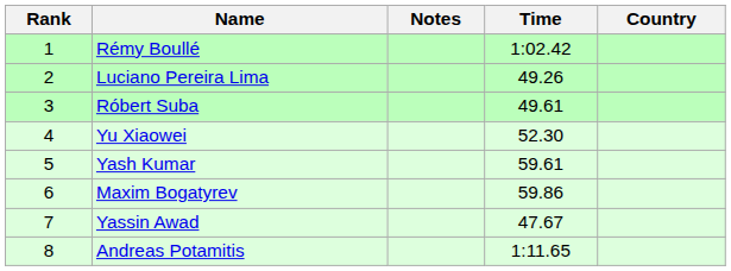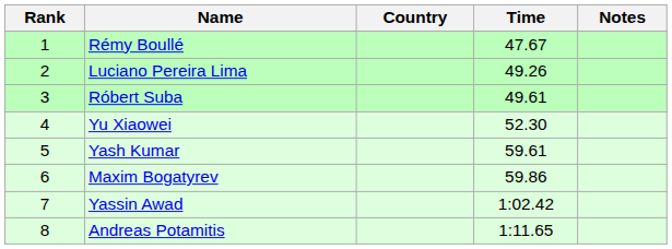 <table class="wikitable" style="text-align:center;width: 50%">
 <tr>
 <th>Rank</th>
 <th>Name</th>
+<th>Country</th>
+<th>Time</th>
 <th>Notes</th>
-<th>Time</th>
-<th>Country</th>
 </tr>
 <tr bgcolor=bbffbb>
 <td>1</td>
 <td align="left"><a href='#'>Rémy Boullé</a></td>
+<td align="left"></td>
+<td>47.67</td>
 <td></td>
-<td>1:02.42</td>
-<td align="left"></td>
 </tr>
 <tr bgcolor=bbffbb>
 <td>2</td>
 <td align="left"><a href='#'>Luciano Pereira Lima</a></td>
+<td align="left"></td>
+<td>49.26</td>
 <td></td>
-<td>49.26</td>
-<td align="left"></td>
 </tr>
 <tr bgcolor=bbffbb>
 <td>3</td>
 <td align="left"><a href='#'>Róbert Suba</a></td>
+<td align="left"></td>
+<td>49.61</td>
 <td></td>
-<td>49.61</td>
-<td align="left"></td>
 </tr>
 <tr bgcolor=ddffdd>
 <td>4</td>
 <td align="left"><a href='#'>Yu Xiaowei</a></td>
+<td align="left"></td>
+<td>52.30</td>
 <td></td>
-<td>52.30</td>
-<td align="left"></td>
 </tr>
 <tr bgcolor=ddffdd>
 <td>5</td>
 <td align="left"><a href='#'>Yash Kumar</a></td>
+<td align="left"></td>
+<td>59.61</td>
 <td></td>
-<td>59.61</td>
-<td align="left"></td>
 </tr>
 <tr bgcolor=ddffdd>
 <td>6</td>
 <td align="left"><a href='#'>Maxim Bogatyrev</a></td>
+<td align="left"></td>
+<td>59.86</td>
 <td></td>
-<td>59.86</td>
-<td align="left"></td>
 </tr>
 <tr bgcolor=ddffdd>
 <td>7</td>
 <td align="left"><a href='#'>Yassin Awad</a></td>
+<td align="left"></td>
+<td>1:02.42</td>
 <td></td>
-<td>47.67</td>
-<td align="left"></td>
 </tr>
 <tr bgcolor=ddffdd>
 <td>8</td>
 <td align="left"><a href='#'>Andreas Potamitis</a></td>
+<td align="left"></td>
+<td>1:11.65</td>
 <td></td>
-<td>1:11.65</td>
-<td align="left"></td>
 </tr>
 </table>
